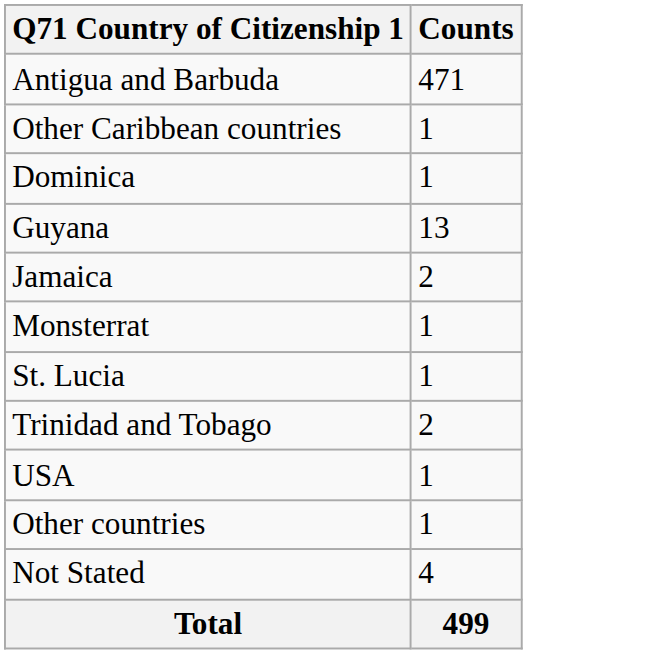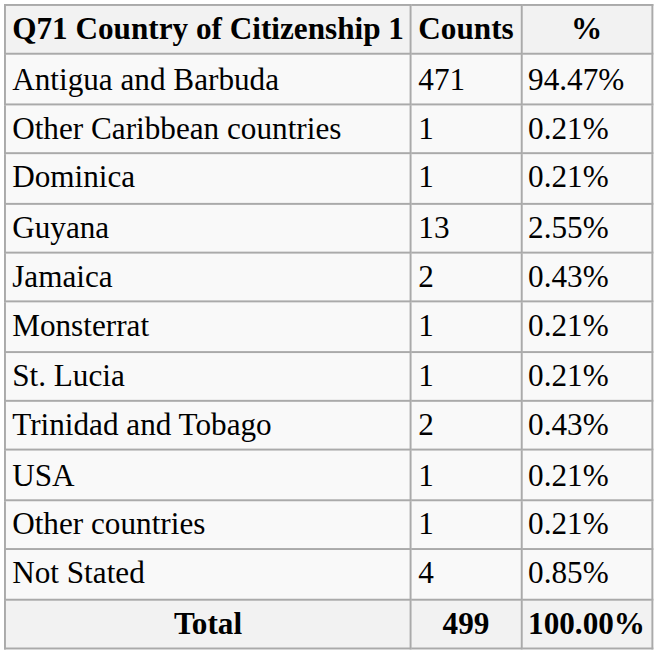 <table class="wikitable sortable">
 <tr>
 <th>Q71 Country of Citizenship 1</th>
 <th>Counts</th>
+<th>%</th>
 </tr>
 <tr>
 <td>Antigua and Barbuda</td>
 <td>471</td>
+<td>94.47%</td>
 </tr>
 <tr>
 <td>Other Caribbean countries</td>
 <td>1</td>
+<td>0.21%</td>
 </tr>
 <tr>
 <td>Dominica</td>
 <td>1</td>
+<td>0.21%</td>
 </tr>
 <tr>
 <td>Guyana</td>
 <td>13</td>
+<td>2.55%</td>
 </tr>
 <tr>
 <td>Jamaica</td>
 <td>2</td>
+<td>0.43%</td>
 </tr>
 <tr>
 <td>Monsterrat</td>
 <td>1</td>
+<td>0.21%</td>
 </tr>
 <tr>
 <td>St. Lucia</td>
 <td>1</td>
+<td>0.21%</td>
 </tr>
 <tr>
 <td>Trinidad and Tobago</td>
 <td>2</td>
+<td>0.43%</td>
 </tr>
 <tr>
 <td>USA</td>
 <td>1</td>
+<td>0.21%</td>
 </tr>
 <tr>
 <td>Other countries</td>
 <td>1</td>
+<td>0.21%</td>
 </tr>
 <tr>
 <td>Not Stated</td>
 <td>4</td>
+<td>0.85%</td>
 </tr>
 <tr>
 <th>Total</th>
 <th>499</th>
+<th>100.00%</th>
 </tr>
 </table>
